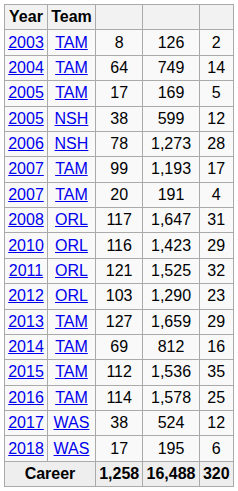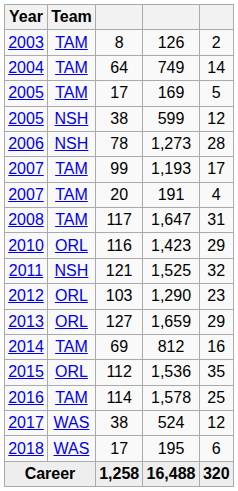 <table class="wikitable sortable" style="text-align:center">
 <tr>
 <th bgcolor="#DDDDFF" scope="col">Year</th>
 <th bgcolor="#DDDDFF" scope="col">Team</th>
 <th bgcolor="#DDDDFF" scope="col"></th>
 <th bgcolor="#DDDDFF" scope="col"></th>
 <th bgcolor="#DDDDFF" scope="col"></th>
 </tr>
 <tr align="center">
 <td><a href='#'>2003</a></td>
 <td><a href='#'>TAM</a></td>
 <td>8</td>
 <td>126</td>
 <td>2</td>
 </tr>
 <tr align="center">
 <td><a href='#'>2004</a></td>
 <td><a href='#'>TAM</a></td>
 <td>64</td>
 <td>749</td>
 <td>14</td>
 </tr>
 <tr align="center">
 <td><a href='#'>2005</a></td>
 <td><a href='#'>TAM</a></td>
 <td>17</td>
 <td>169</td>
 <td>5</td>
 </tr>
 <tr align="center">
 <td><a href='#'>2005</a></td>
 <td><a href='#'>NSH</a></td>
 <td>38</td>
 <td>599</td>
 <td>12</td>
 </tr>
 <tr align="center">
 <td><a href='#'>2006</a></td>
 <td><a href='#'>NSH</a></td>
 <td>78</td>
 <td>1,273</td>
 <td>28</td>
 </tr>
 <tr align="center">
 <td><a href='#'>2007</a></td>
 <td><a href='#'>TAM</a></td>
 <td>99</td>
 <td>1,193</td>
 <td>17</td>
 </tr>
 <tr align="center">
 <td><a href='#'>2007</a></td>
 <td><a href='#'>TAM</a></td>
 <td>20</td>
 <td>191</td>
 <td>4</td>
 </tr>
 <tr align="center">
 <td><a href='#'>2008</a></td>
-<td><a href='#'>ORL</a></td>
+<td><a href='#'>TAM</a></td>
 <td>117</td>
 <td>1,647</td>
 <td>31</td>
 </tr>
 <tr align="center">
 <td><a href='#'>2010</a></td>
 <td><a href='#'>ORL</a></td>
 <td>116</td>
 <td>1,423</td>
 <td>29</td>
 </tr>
 <tr align="center">
 <td><a href='#'>2011</a></td>
-<td><a href='#'>ORL</a></td>
+<td><a href='#'>NSH</a></td>
 <td>121</td>
 <td>1,525</td>
 <td>32</td>
 </tr>
 <tr align="center">
 <td><a href='#'>2012</a></td>
 <td><a href='#'>ORL</a></td>
 <td>103</td>
 <td>1,290</td>
 <td>23</td>
 </tr>
 <tr align="center">
 <td><a href='#'>2013</a></td>
-<td><a href='#'>TAM</a></td>
+<td><a href='#'>ORL</a></td>
 <td>127</td>
 <td>1,659</td>
 <td>29</td>
 </tr>
 <tr align="center">
 <td><a href='#'>2014</a></td>
 <td><a href='#'>TAM</a></td>
 <td>69</td>
 <td>812</td>
 <td>16</td>
 </tr>
 <tr align="center">
 <td><a href='#'>2015</a></td>
-<td><a href='#'>TAM</a></td>
+<td><a href='#'>ORL</a></td>
 <td>112</td>
 <td>1,536</td>
 <td>35</td>
 </tr>
 <tr align="center">
 <td><a href='#'>2016</a></td>
 <td><a href='#'>TAM</a></td>
 <td>114</td>
 <td>1,578</td>
 <td>25</td>
 </tr>
 <tr align="center">
 <td><a href='#'>2017</a></td>
 <td><a href='#'>WAS</a></td>
 <td>38</td>
 <td>524</td>
 <td>12</td>
 </tr>
 <tr align="center">
 <td><a href='#'>2018</a></td>
 <td><a href='#'>WAS</a></td>
 <td>17</td>
 <td>195</td>
 <td>6</td>
 </tr>
 <tr class="sortbottom" style="background:#eee;">
 <td colspan=2><strong>Career</strong></td>
 <td><strong>1,258</strong></td>
 <td><strong>16,488</strong></td>
 <td><strong>320</strong></td>
 </tr>
 </table>
